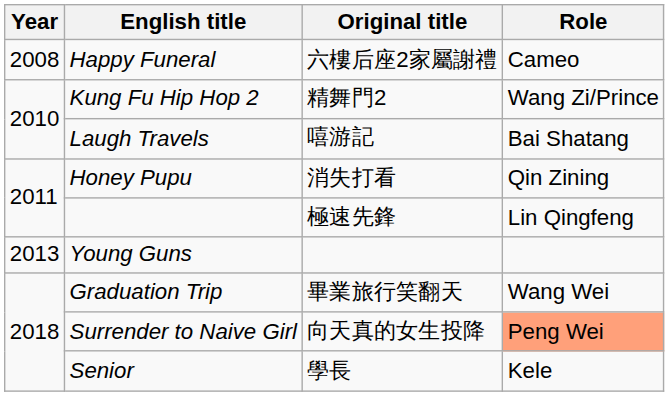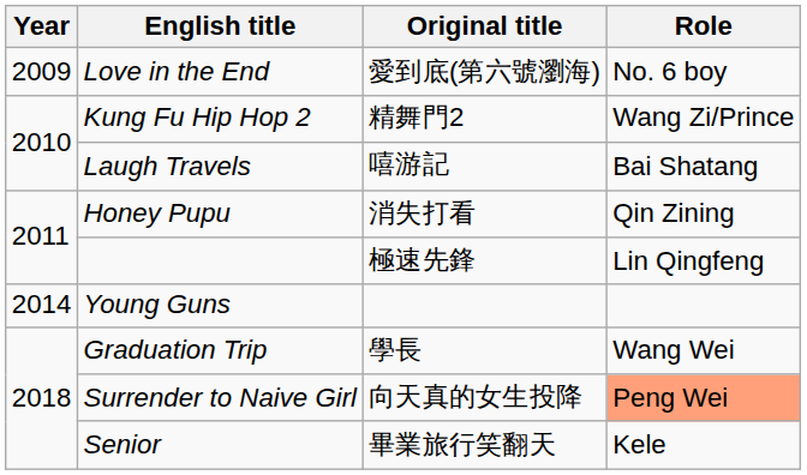 <table class="wikitable sortable">
 <tr>
 <th>Year</th>
 <th>English title</th>
 <th>Original title</th>
 <th>Role</th>
 </tr>
 <tr>
-<td>2008</td>
-<td><em>Happy Funeral</em></td>
-<td>六樓后座2家屬謝禮</td>
-<td>Cameo</td>
+<td>2009</td>
+<td><em>Love in the End</em></td>
+<td>愛到底(第六號瀏海)</td>
+<td>No. 6 boy</td>
 </tr>
 <tr>
 <td rowspan=2>2010</td>
 <td><em>Kung Fu Hip Hop 2</em></td>
 <td>精舞門2</td>
 <td>Wang Zi/Prince</td>
 </tr>
 <tr>
 <td><em>Laugh Travels</em></td>
 <td>嘻游記</td>
 <td>Bai Shatang</td>
 </tr>
 <tr>
 <td rowspan=2>2011</td>
 <td><em>Honey Pupu</em></td>
 <td>消失打看</td>
 <td>Qin Zining</td>
 </tr>
 <tr>
 <td></td>
 <td>極速先鋒</td>
 <td>Lin Qingfeng</td>
 </tr>
 <tr>
-<td>2013</td>
+<td>2014</td>
 <td><em>Young Guns</em></td>
 <td></td>
 <td></td>
 </tr>
 <tr>
 <td rowspan=3>2018</td>
 <td><em>Graduation Trip</em></td>
-<td>畢業旅行笑翻天</td>
+<td>學長</td>
 <td>Wang Wei</td>
 </tr>
 <tr>
 <td><em>Surrender to Naive Girl</em></td>
 <td>向天真的女生投降</td>
 <td style="background: lightsalmon;">Peng Wei</td>
 </tr>
 <tr>
 <td><em>Senior</em></td>
-<td>學長</td>
+<td>畢業旅行笑翻天</td>
 <td>Kele</td>
 </tr>
 </table>
